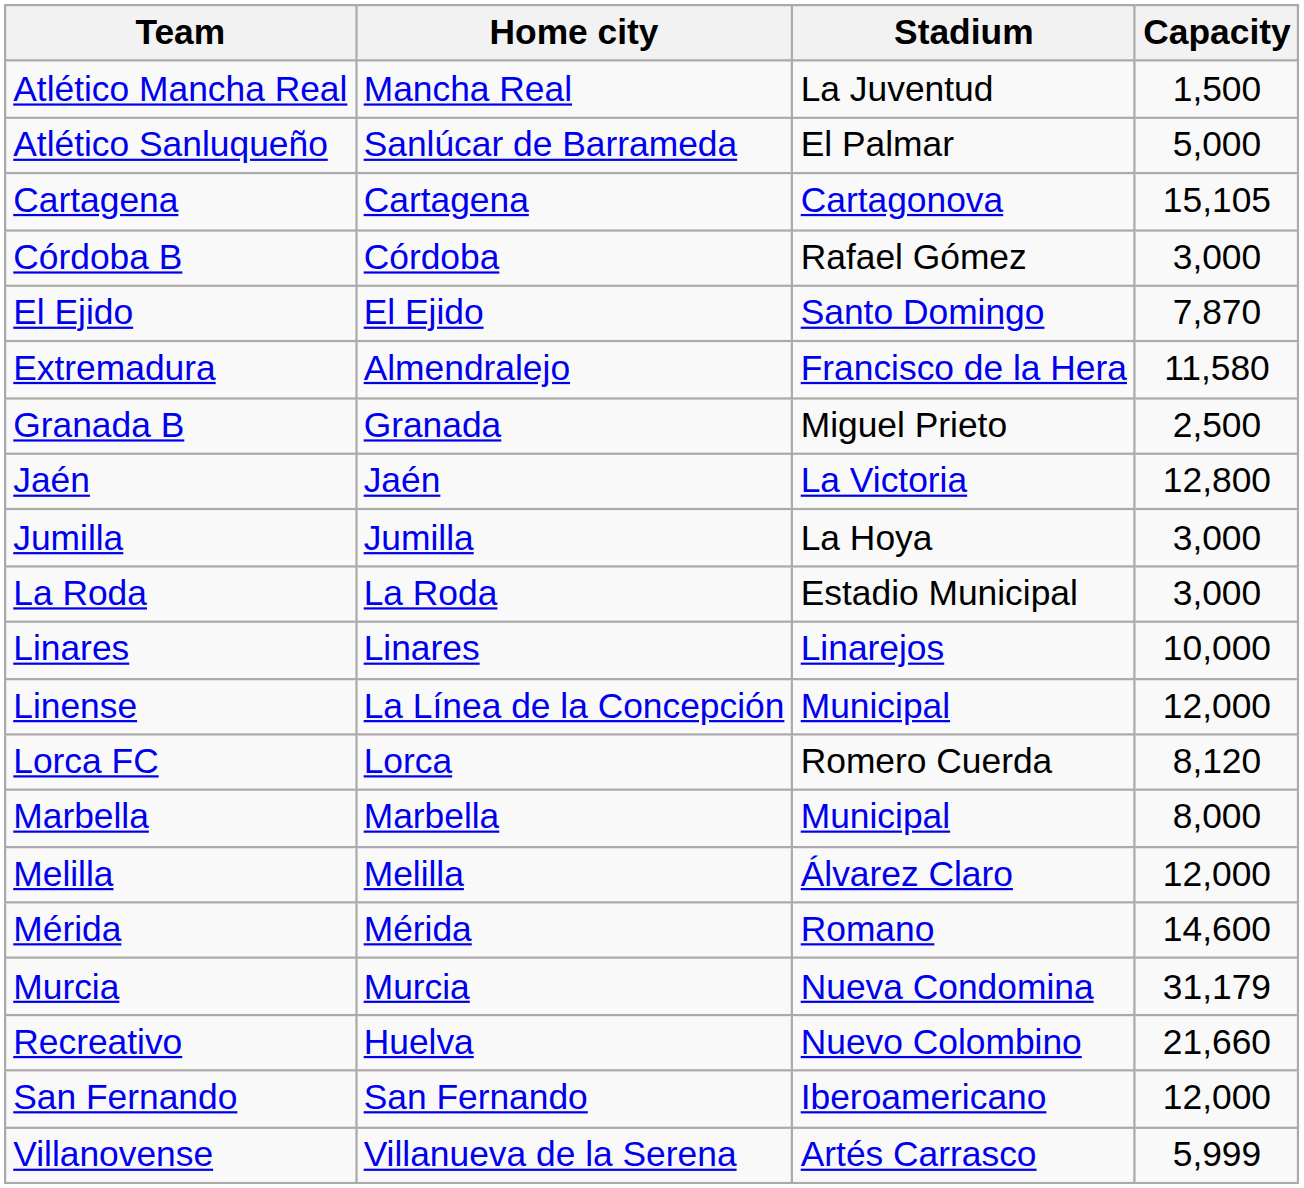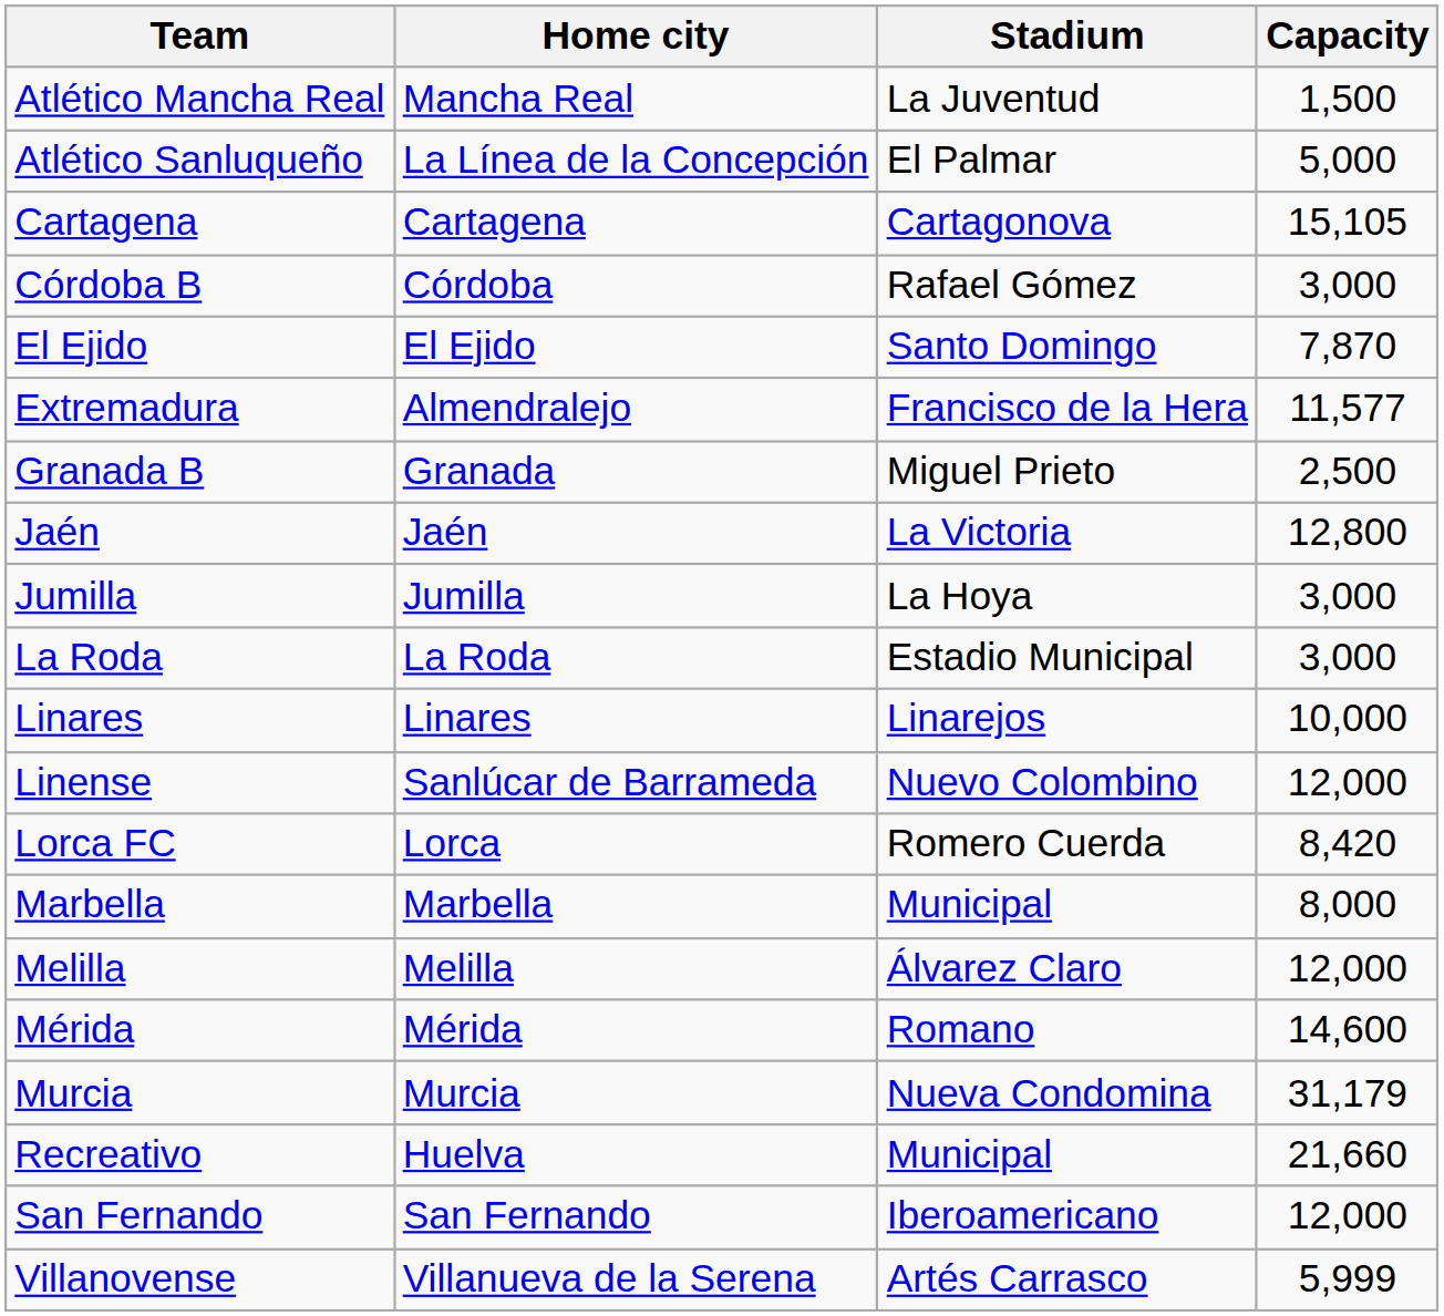 <table class="wikitable sortable">
 <tr>
 <th>Team</th>
 <th>Home city</th>
 <th>Stadium</th>
 <th>Capacity</th>
 </tr>
 <tr>
 <td><a href='#'>Atlético Mancha Real</a></td>
 <td><a href='#'>Mancha Real</a></td>
 <td>La Juventud</td>
 <td align=center>1,500</td>
 </tr>
 <tr>
 <td><a href='#'>Atlético Sanluqueño</a></td>
-<td><a href='#'>Sanlúcar de Barrameda</a></td>
+<td><a href='#'>La Línea de la Concepción</a></td>
 <td>El Palmar</td>
 <td align=center>5,000</td>
 </tr>
 <tr>
 <td><a href='#'>Cartagena</a></td>
 <td><a href='#'>Cartagena</a></td>
 <td><a href='#'>Cartagonova</a></td>
 <td align=center>15,105</td>
 </tr>
 <tr>
 <td><a href='#'>Córdoba B</a></td>
 <td><a href='#'>Córdoba</a></td>
 <td>Rafael Gómez</td>
 <td align=center>3,000</td>
 </tr>
 <tr>
 <td><a href='#'>El Ejido</a></td>
 <td><a href='#'>El Ejido</a></td>
 <td><a href='#'>Santo Domingo</a></td>
 <td align=center>7,870</td>
 </tr>
 <tr>
 <td><a href='#'>Extremadura</a></td>
 <td><a href='#'>Almendralejo</a></td>
 <td><a href='#'>Francisco de la Hera</a></td>
-<td align=center>11,580</td>
+<td align=center>11,577</td>
 </tr>
 <tr>
 <td><a href='#'>Granada B</a></td>
 <td><a href='#'>Granada</a></td>
 <td>Miguel Prieto</td>
 <td align=center>2,500</td>
 </tr>
 <tr>
 <td><a href='#'>Jaén</a></td>
 <td><a href='#'>Jaén</a></td>
 <td><a href='#'>La Victoria</a></td>
 <td align=center>12,800</td>
 </tr>
 <tr>
 <td><a href='#'>Jumilla</a></td>
 <td><a href='#'>Jumilla</a></td>
 <td>La Hoya</td>
 <td align=center>3,000</td>
 </tr>
 <tr>
 <td><a href='#'>La Roda</a></td>
 <td><a href='#'>La Roda</a></td>
 <td>Estadio Municipal</td>
 <td align=center>3,000</td>
 </tr>
 <tr>
 <td><a href='#'>Linares</a></td>
 <td><a href='#'>Linares</a></td>
 <td><a href='#'>Linarejos</a></td>
 <td align=center>10,000</td>
 </tr>
 <tr>
 <td><a href='#'>Linense</a></td>
-<td><a href='#'>La Línea de la Concepción</a></td>
-<td><a href='#'>Municipal</a></td>
+<td><a href='#'>Sanlúcar de Barrameda</a></td>
+<td><a href='#'>Nuevo Colombino</a></td>
 <td align=center>12,000</td>
 </tr>
 <tr>
 <td><a href='#'>Lorca FC</a></td>
 <td><a href='#'>Lorca</a></td>
 <td>Romero Cuerda</td>
-<td align=center>8,120</td>
+<td align=center>8,420</td>
 </tr>
 <tr>
 <td><a href='#'>Marbella</a></td>
 <td><a href='#'>Marbella</a></td>
 <td><a href='#'>Municipal</a></td>
 <td align=center>8,000</td>
 </tr>
 <tr>
 <td><a href='#'>Melilla</a></td>
 <td><a href='#'>Melilla</a></td>
 <td><a href='#'>Álvarez Claro</a></td>
 <td align=center>12,000</td>
 </tr>
 <tr>
 <td><a href='#'>Mérida</a></td>
 <td><a href='#'>Mérida</a></td>
 <td><a href='#'>Romano</a></td>
 <td align=center>14,600</td>
 </tr>
 <tr>
 <td><a href='#'>Murcia</a></td>
 <td><a href='#'>Murcia</a></td>
 <td><a href='#'>Nueva Condomina</a></td>
 <td align=center>31,179</td>
 </tr>
 <tr>
 <td><a href='#'>Recreativo</a></td>
 <td><a href='#'>Huelva</a></td>
-<td><a href='#'>Nuevo Colombino</a></td>
+<td><a href='#'>Municipal</a></td>
 <td align=center>21,660</td>
 </tr>
 <tr>
 <td><a href='#'>San Fernando</a></td>
 <td><a href='#'>San Fernando</a></td>
 <td><a href='#'>Iberoamericano</a></td>
 <td align=center>12,000</td>
 </tr>
 <tr>
 <td><a href='#'>Villanovense</a></td>
 <td><a href='#'>Villanueva de la Serena</a></td>
 <td><a href='#'>Artés Carrasco</a></td>
 <td align=center>5,999</td>
 </tr>
 </table>
